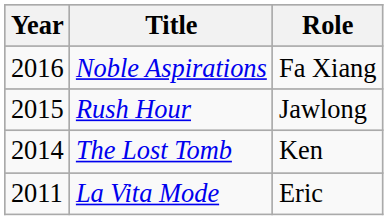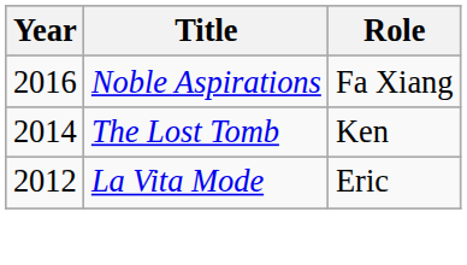 <table class="wikitable">
 <tr>
 <th>Year</th>
 <th>Title</th>
 <th>Role</th>
 </tr>
 <tr>
 <td>2016</td>
 <td><em><a href='#'>Noble Aspirations</a></em></td>
 <td>Fa Xiang</td>
 </tr>
 <tr>
-<td>2015</td>
-<td><em><a href='#'>Rush Hour</a></em></td>
-<td>Jawlong</td>
-</tr>
-<tr>
 <td>2014</td>
 <td><em><a href='#'>The Lost Tomb</a></em></td>
 <td>Ken</td>
 </tr>
 <tr>
-<td>2011</td>
+<td>2012</td>
 <td><em><a href='#'>La Vita Mode</a></em></td>
 <td>Eric</td>
 </tr>
 </table>
